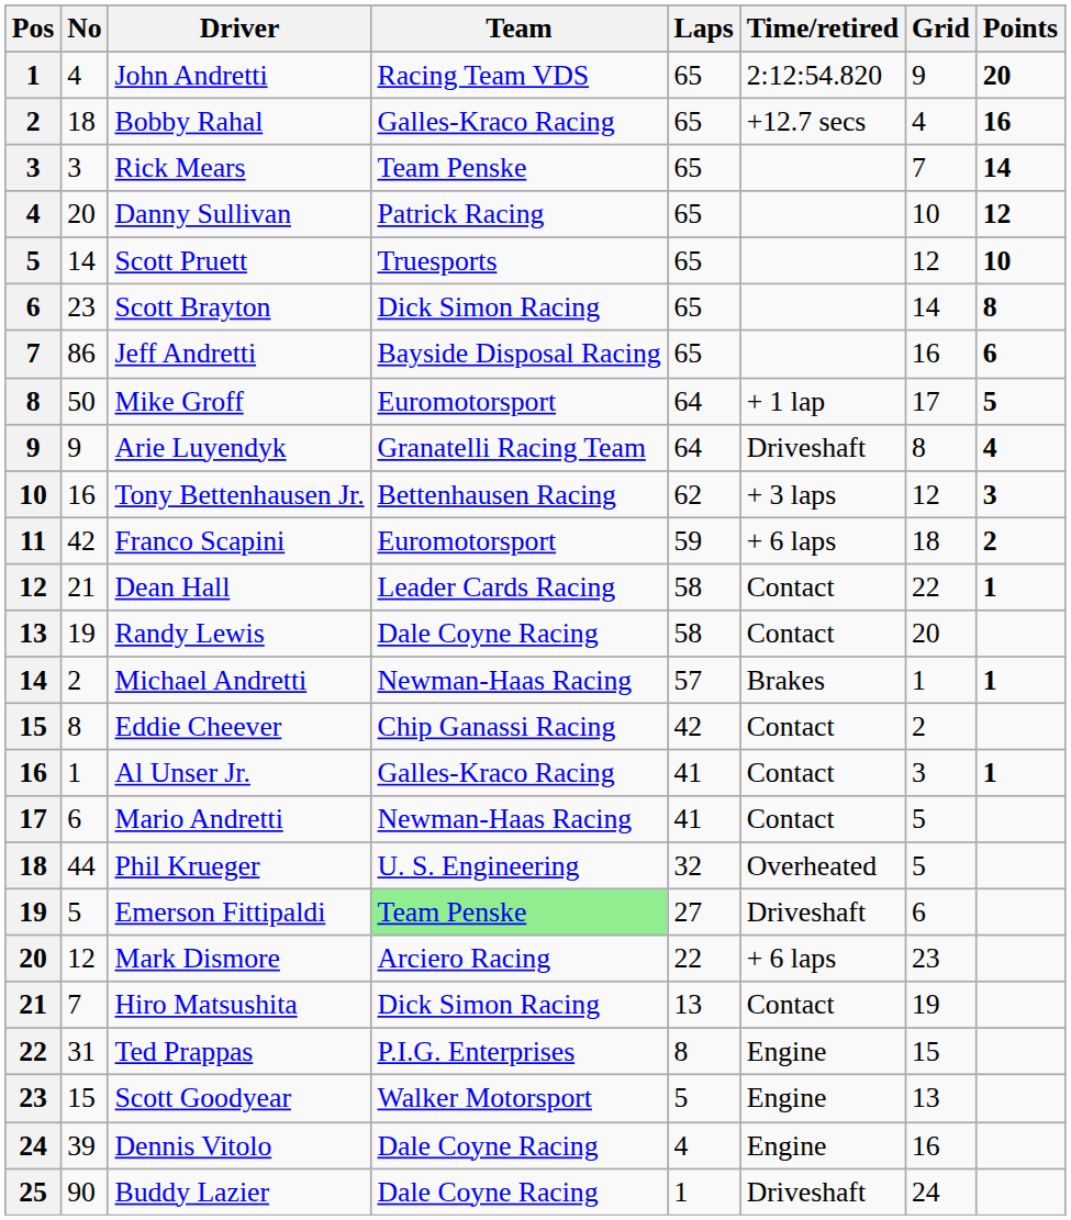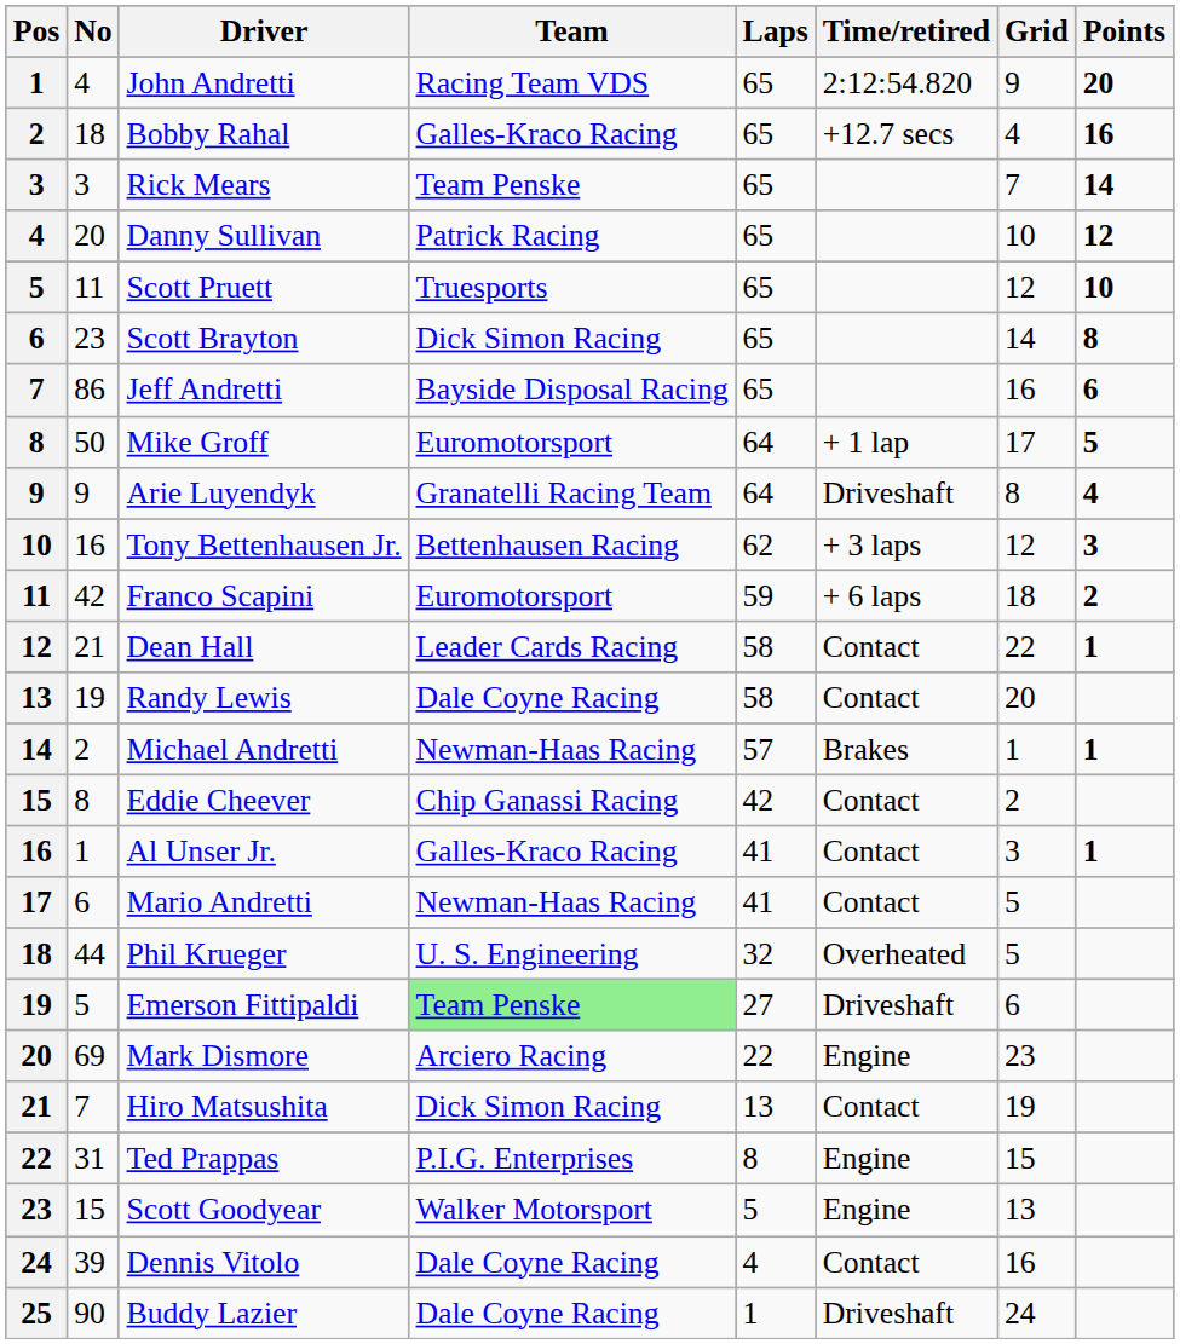 <table class="wikitable" style="font-size:95%;">
 <tr>
 <th>Pos</th>
 <th>No</th>
 <th>Driver</th>
 <th>Team</th>
 <th>Laps</th>
 <th>Time/retired</th>
 <th>Grid</th>
 <th>Points</th>
 </tr>
 <tr>
 <th>1</th>
 <td>4</td>
 <td> <a href='#'>John Andretti</a></td>
 <td><a href='#'>Racing Team VDS</a></td>
 <td>65</td>
 <td>2:12:54.820</td>
 <td>9</td>
 <td><strong>20</strong></td>
 </tr>
 <tr>
 <th>2</th>
 <td>18</td>
 <td> <a href='#'>Bobby Rahal</a></td>
 <td><a href='#'>Galles-Kraco Racing</a></td>
 <td>65</td>
 <td>+12.7 secs</td>
 <td>4</td>
 <td><strong>16</strong></td>
 </tr>
 <tr>
 <th>3</th>
 <td>3</td>
 <td> <a href='#'>Rick Mears</a></td>
 <td><a href='#'>Team Penske</a></td>
 <td>65</td>
 <td></td>
 <td>7</td>
 <td><strong>14</strong></td>
 </tr>
 <tr>
 <th>4</th>
 <td>20</td>
 <td> <a href='#'>Danny Sullivan</a></td>
 <td><a href='#'>Patrick Racing</a></td>
 <td>65</td>
 <td></td>
 <td>10</td>
 <td><strong>12</strong></td>
 </tr>
 <tr>
 <th>5</th>
-<td>14</td>
+<td>11</td>
 <td> <a href='#'>Scott Pruett</a></td>
 <td><a href='#'>Truesports</a></td>
 <td>65</td>
 <td></td>
 <td>12</td>
 <td><strong>10</strong></td>
 </tr>
 <tr>
 <th>6</th>
 <td>23</td>
 <td> <a href='#'>Scott Brayton</a></td>
 <td><a href='#'>Dick Simon Racing</a></td>
 <td>65</td>
 <td></td>
 <td>14</td>
 <td><strong>8</strong></td>
 </tr>
 <tr>
 <th>7</th>
 <td>86</td>
 <td> <a href='#'>Jeff Andretti</a></td>
 <td><a href='#'>Bayside Disposal Racing</a></td>
 <td>65</td>
 <td></td>
 <td>16</td>
 <td><strong>6</strong></td>
 </tr>
 <tr>
 <th>8</th>
 <td>50</td>
 <td> <a href='#'>Mike Groff</a></td>
 <td><a href='#'>Euromotorsport</a></td>
 <td>64</td>
 <td>+ 1 lap</td>
 <td>17</td>
 <td><strong>5</strong></td>
 </tr>
 <tr>
 <th>9</th>
 <td>9</td>
 <td> <a href='#'>Arie Luyendyk</a></td>
 <td><a href='#'>Granatelli Racing Team</a></td>
 <td>64</td>
 <td>Driveshaft</td>
 <td>8</td>
 <td><strong>4</strong></td>
 </tr>
 <tr>
 <th>10</th>
 <td>16</td>
 <td> <a href='#'>Tony Bettenhausen Jr.</a></td>
 <td><a href='#'>Bettenhausen Racing</a></td>
 <td>62</td>
 <td>+ 3 laps</td>
 <td>12</td>
 <td><strong>3</strong></td>
 </tr>
 <tr>
 <th>11</th>
 <td>42</td>
 <td> <a href='#'>Franco Scapini</a></td>
 <td><a href='#'>Euromotorsport</a></td>
 <td>59</td>
 <td>+ 6 laps</td>
 <td>18</td>
 <td><strong>2</strong></td>
 </tr>
 <tr>
 <th>12</th>
 <td>21</td>
 <td> <a href='#'>Dean Hall</a></td>
 <td><a href='#'>Leader Cards Racing</a></td>
 <td>58</td>
 <td>Contact</td>
 <td>22</td>
 <td><strong>1</strong></td>
 </tr>
 <tr>
 <th>13</th>
 <td>19</td>
 <td> <a href='#'>Randy Lewis</a></td>
 <td><a href='#'>Dale Coyne Racing</a></td>
 <td>58</td>
 <td>Contact</td>
 <td>20</td>
 <td></td>
 </tr>
 <tr>
 <th>14</th>
 <td>2</td>
 <td> <a href='#'>Michael Andretti</a></td>
 <td><a href='#'>Newman-Haas Racing</a></td>
 <td>57</td>
 <td>Brakes</td>
 <td>1</td>
 <td><strong>1</strong></td>
 </tr>
 <tr>
 <th>15</th>
 <td>8</td>
 <td> <a href='#'>Eddie Cheever</a></td>
 <td><a href='#'>Chip Ganassi Racing</a></td>
 <td>42</td>
 <td>Contact</td>
 <td>2</td>
 <td></td>
 </tr>
 <tr>
 <th>16</th>
 <td>1</td>
 <td> <a href='#'>Al Unser Jr.</a></td>
 <td><a href='#'>Galles-Kraco Racing</a></td>
 <td>41</td>
 <td>Contact</td>
 <td>3</td>
 <td><strong>1</strong></td>
 </tr>
 <tr>
 <th>17</th>
 <td>6</td>
 <td> <a href='#'>Mario Andretti</a></td>
 <td><a href='#'>Newman-Haas Racing</a></td>
 <td>41</td>
 <td>Contact</td>
 <td>5</td>
 <td></td>
 </tr>
 <tr>
 <th>18</th>
 <td>44</td>
 <td> <a href='#'>Phil Krueger</a></td>
 <td><a href='#'>U. S. Engineering</a></td>
 <td>32</td>
 <td>Overheated</td>
 <td>5</td>
 <td></td>
 </tr>
 <tr>
 <th>19</th>
 <td>5</td>
 <td> <a href='#'>Emerson Fittipaldi</a></td>
 <td style="background: lightgreen;"><a href='#'>Team Penske</a></td>
 <td>27</td>
 <td>Driveshaft</td>
 <td>6</td>
 <td></td>
 </tr>
 <tr>
 <th>20</th>
-<td>12</td>
+<td>69</td>
 <td> <a href='#'>Mark Dismore</a></td>
 <td><a href='#'>Arciero Racing</a></td>
 <td>22</td>
-<td>+ 6 laps</td>
+<td>Engine</td>
 <td>23</td>
 <td></td>
 </tr>
 <tr>
 <th>21</th>
 <td>7</td>
 <td> <a href='#'>Hiro Matsushita</a></td>
 <td><a href='#'>Dick Simon Racing</a></td>
 <td>13</td>
 <td>Contact</td>
 <td>19</td>
 <td></td>
 </tr>
 <tr>
 <th>22</th>
 <td>31</td>
 <td> <a href='#'>Ted Prappas</a></td>
 <td><a href='#'>P.I.G. Enterprises</a></td>
 <td>8</td>
 <td>Engine</td>
 <td>15</td>
 <td></td>
 </tr>
 <tr>
 <th>23</th>
 <td>15</td>
 <td> <a href='#'>Scott Goodyear</a></td>
 <td><a href='#'>Walker Motorsport</a></td>
 <td>5</td>
 <td>Engine</td>
 <td>13</td>
 <td></td>
 </tr>
 <tr>
 <th>24</th>
 <td>39</td>
 <td> <a href='#'>Dennis Vitolo</a></td>
 <td><a href='#'>Dale Coyne Racing</a></td>
 <td>4</td>
-<td>Engine</td>
+<td>Contact</td>
 <td>16</td>
 <td></td>
 </tr>
 <tr>
 <th>25</th>
 <td>90</td>
 <td> <a href='#'>Buddy Lazier</a></td>
 <td><a href='#'>Dale Coyne Racing</a></td>
 <td>1</td>
 <td>Driveshaft</td>
 <td>24</td>
 <td></td>
 </tr>
 </table>
